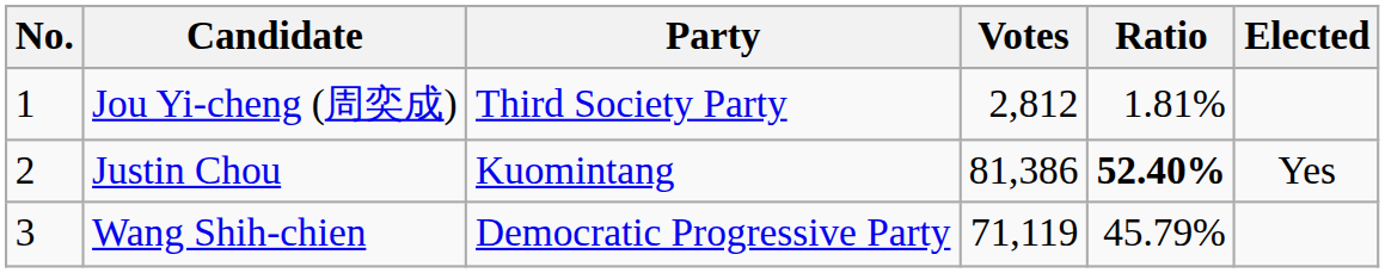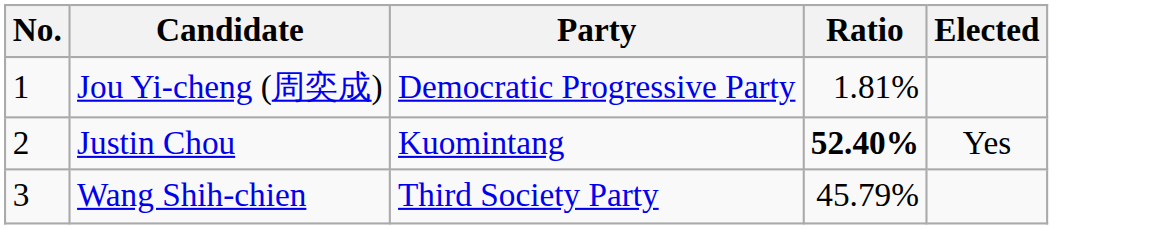 <table class=wikitable>
 <tr>
 <th>No.</th>
 <th>Candidate</th>
 <th>Party</th>
-<th>Votes</th>
 <th>Ratio</th>
 <th>Elected</th>
 </tr>
 <tr>
 <td>1</td>
 <td><a href='#'>Jou Yi-cheng</a>  (<a href='#'>周奕成</a>)</td>
-<td><a href='#'>Third Society Party</a></td>
-<td align="right">2,812</td>
+<td><a href='#'>Democratic Progressive Party</a></td>
 <td align="right">1.81%</td>
 <td></td>
 </tr>
 <tr>
 <td>2</td>
 <td><a href='#'>Justin Chou</a></td>
 <td><a href='#'>Kuomintang</a></td>
-<td align="right">81,386</td>
 <td align="right"><strong>52.40%</strong></td>
 <td align="center">Yes</td>
 </tr>
 <tr>
 <td>3</td>
 <td><a href='#'>Wang Shih-chien</a></td>
-<td><a href='#'>Democratic Progressive Party</a></td>
-<td align="right">71,119</td>
+<td><a href='#'>Third Society Party</a></td>
 <td align="right">45.79%</td>
 <td></td>
 </tr>
 </table>
